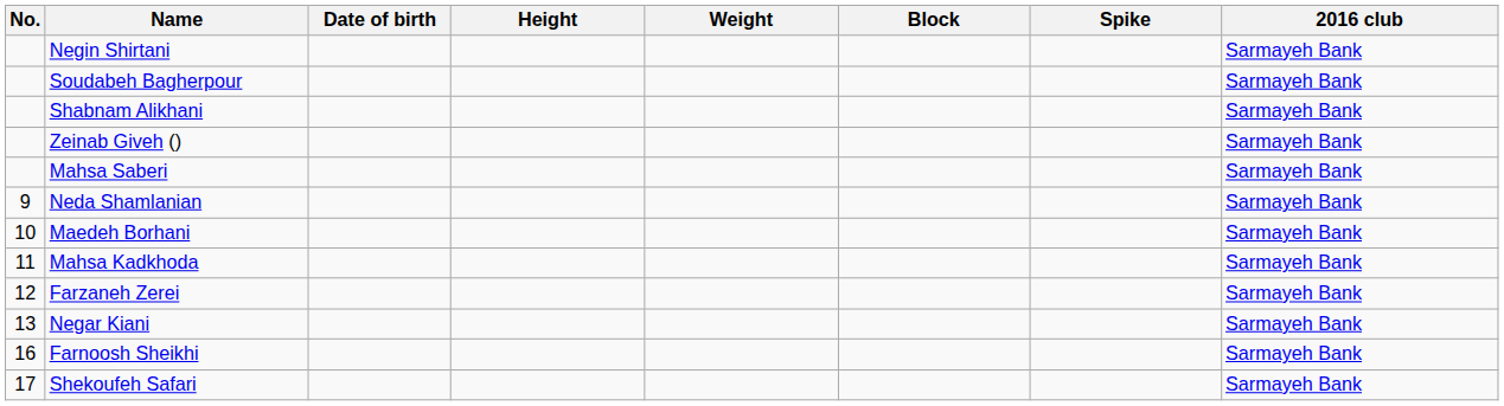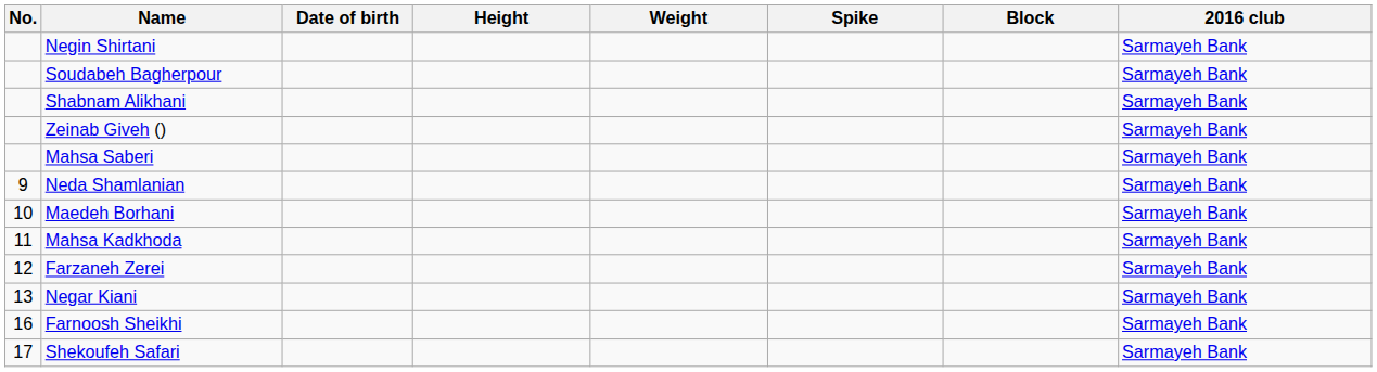 <table class="wikitable sortable" style="text-align:center;">
 <tr>
 <th>No.</th>
 <th style="width:15em">Name</th>
 <th style="width:8em">Date of birth</th>
 <th style="width:11em">Height</th>
 <th style="width:11em">Weight</th>
+<th style="width:11em">Spike</th>
 <th style="width:11em">Block</th>
-<th style="width:11em">Spike</th>
 <th style="width:16em">2016 club</th>
 </tr>
 <tr>
 <td></td>
 <td align=left><a href='#'>Negin Shirtani</a></td>
 <td align=right></td>
 <td></td>
 <td></td>
 <td></td>
 <td></td>
 <td align=left> <a href='#'>Sarmayeh Bank</a></td>
 </tr>
 <tr>
 <td></td>
 <td align=left><a href='#'>Soudabeh Bagherpour</a></td>
 <td align=right></td>
 <td></td>
 <td></td>
 <td></td>
 <td></td>
 <td align=left> <a href='#'>Sarmayeh Bank</a></td>
 </tr>
 <tr>
 <td></td>
 <td align=left><a href='#'>Shabnam Alikhani</a></td>
 <td align=right></td>
 <td></td>
 <td></td>
 <td></td>
 <td></td>
 <td align=left> <a href='#'>Sarmayeh Bank</a></td>
 </tr>
 <tr>
 <td></td>
 <td align=left><a href='#'>Zeinab Giveh</a> ()</td>
 <td align=right></td>
 <td></td>
 <td></td>
 <td></td>
 <td></td>
 <td align=left> <a href='#'>Sarmayeh Bank</a></td>
 </tr>
 <tr>
 <td></td>
 <td align=left><a href='#'>Mahsa Saberi</a></td>
 <td align=right></td>
 <td></td>
 <td></td>
 <td></td>
 <td></td>
 <td align=left> <a href='#'>Sarmayeh Bank</a></td>
 </tr>
 <tr>
 <td>9</td>
 <td align=left><a href='#'>Neda Shamlanian</a></td>
 <td align=right></td>
 <td></td>
 <td></td>
 <td></td>
 <td></td>
 <td align=left> <a href='#'>Sarmayeh Bank</a></td>
 </tr>
 <tr>
 <td>10</td>
 <td align=left><a href='#'>Maedeh Borhani</a></td>
 <td align=right></td>
 <td></td>
 <td></td>
 <td></td>
 <td></td>
 <td align=left> <a href='#'>Sarmayeh Bank</a></td>
 </tr>
 <tr>
 <td>11</td>
 <td align=left><a href='#'>Mahsa Kadkhoda</a></td>
 <td align=right></td>
 <td></td>
 <td></td>
 <td></td>
 <td></td>
 <td align=left> <a href='#'>Sarmayeh Bank</a></td>
 </tr>
 <tr>
 <td>12</td>
 <td align=left><a href='#'>Farzaneh Zerei</a></td>
 <td align=right></td>
 <td></td>
 <td></td>
 <td></td>
 <td></td>
 <td align=left> <a href='#'>Sarmayeh Bank</a></td>
 </tr>
 <tr>
 <td>13</td>
 <td align=left><a href='#'>Negar Kiani</a></td>
 <td align=right></td>
 <td></td>
 <td></td>
 <td></td>
 <td></td>
 <td align=left> <a href='#'>Sarmayeh Bank</a></td>
 </tr>
 <tr>
 <td>16</td>
 <td align=left><a href='#'>Farnoosh Sheikhi</a></td>
 <td align=right></td>
 <td></td>
 <td></td>
 <td></td>
 <td></td>
 <td align=left> <a href='#'>Sarmayeh Bank</a></td>
 </tr>
 <tr>
 <td>17</td>
 <td align=left><a href='#'>Shekoufeh Safari</a></td>
 <td align=right></td>
 <td></td>
 <td></td>
 <td></td>
 <td></td>
 <td align=left> <a href='#'>Sarmayeh Bank</a></td>
 </tr>
 </table>
